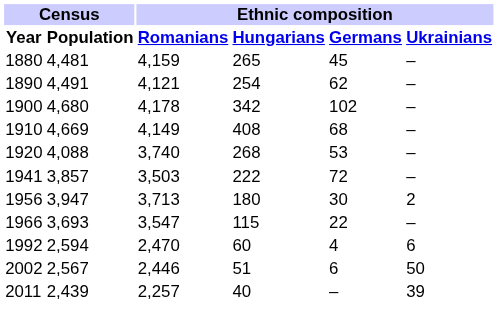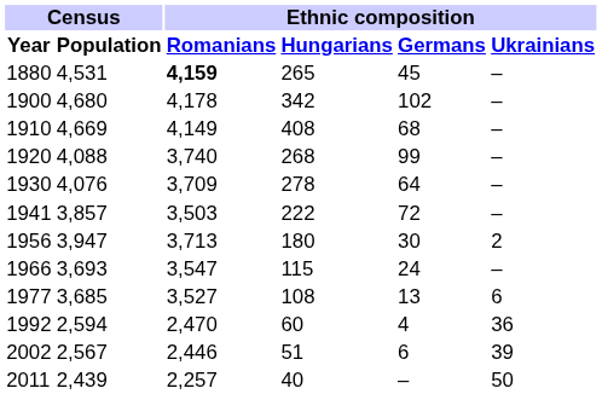 <table class="toccolours">
 <tr>
 <th align="center" colspan="2" style="background:#ccccff;">Census</th>
 <th align="center" colspan="4" style="background:#ccccff;">Ethnic composition</th>
 </tr>
 <tr>
 <th>Year</th>
 <th>Population</th>
 <th><a href='#'>Romanians</a></th>
 <th><a href='#'>Hungarians</a></th>
 <th><a href='#'>Germans</a></th>
 <th><a href='#'>Ukrainians</a></th>
 </tr>
 <tr>
 <td>1880</td>
-<td>4,481</td>
-<td>4,159</td>
+<td>4,531</td>
+<td><strong>4,159</strong></td>
 <td>265</td>
 <td>45</td>
-<td>–</td>
-</tr>
-<tr>
-<td>1890</td>
-<td>4,491</td>
-<td>4,121</td>
-<td>254</td>
-<td>62</td>
 <td>–</td>
 </tr>
 <tr>
 <td>1900</td>
 <td>4,680</td>
 <td>4,178</td>
 <td>342</td>
 <td>102</td>
 <td>–</td>
 </tr>
 <tr>
 <td>1910</td>
 <td>4,669</td>
 <td>4,149</td>
 <td>408</td>
 <td>68</td>
 <td>–</td>
 </tr>
 <tr>
 <td>1920</td>
 <td>4,088</td>
 <td>3,740</td>
 <td>268</td>
-<td>53</td>
+<td>99</td>
+<td>–</td>
+</tr>
+<tr>
+<td>1930</td>
+<td>4,076</td>
+<td>3,709</td>
+<td>278</td>
+<td>64</td>
 <td>–</td>
 </tr>
 <tr>
 <td>1941</td>
 <td>3,857</td>
 <td>3,503</td>
 <td>222</td>
 <td>72</td>
 <td>–</td>
 </tr>
 <tr>
 <td>1956</td>
 <td>3,947</td>
 <td>3,713</td>
 <td>180</td>
 <td>30</td>
 <td>2</td>
 </tr>
 <tr>
 <td>1966</td>
 <td>3,693</td>
 <td>3,547</td>
 <td>115</td>
-<td>22</td>
+<td>24</td>
 <td>–</td>
+</tr>
+<tr>
+<td>1977</td>
+<td>3,685</td>
+<td>3,527</td>
+<td>108</td>
+<td>13</td>
+<td>6</td>
 </tr>
 <tr>
 <td>1992</td>
 <td>2,594</td>
 <td>2,470</td>
 <td>60</td>
 <td>4</td>
-<td>6</td>
+<td>36</td>
 </tr>
 <tr>
 <td>2002</td>
 <td>2,567</td>
 <td>2,446</td>
 <td>51</td>
 <td>6</td>
-<td>50</td>
+<td>39</td>
 </tr>
 <tr>
 <td>2011</td>
 <td>2,439</td>
 <td>2,257</td>
 <td>40</td>
 <td>–</td>
-<td>39</td>
+<td>50</td>
 </tr>
 </table>
